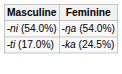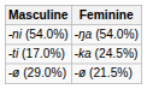 <table class="wikitable">
 <tr>
 <th>Masculine</th>
 <th>Feminine</th>
 </tr>
 <tr>
 <td><em>-ni</em> (54.0%)</td>
 <td><em>-ŋa</em> (54.0%)</td>
 </tr>
 <tr>
 <td><em>-ti</em> (17.0%)</td>
 <td><em>-ka</em> (24.5%)</td>
 </tr>
+<tr>
+<td><em>-ø</em> (29.0%)</td>
+<td><em>-ø</em> (21.5%)</td>
+</tr>
 </table>
